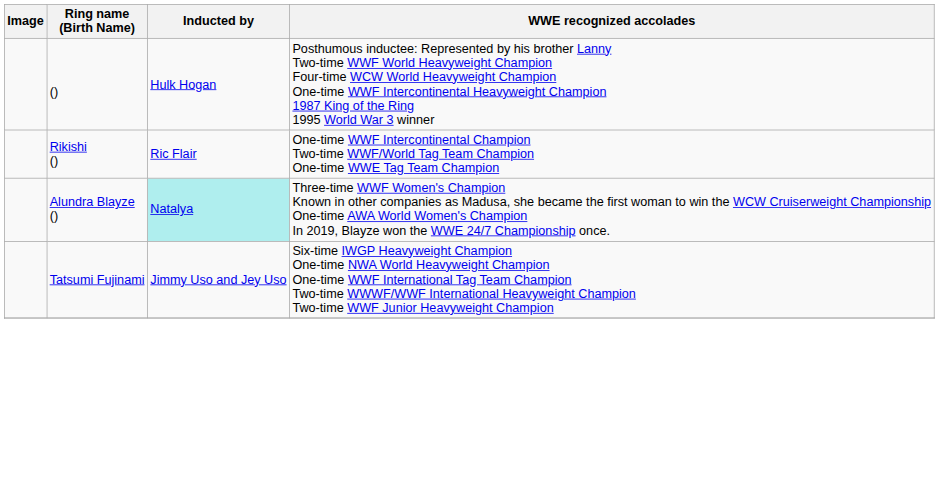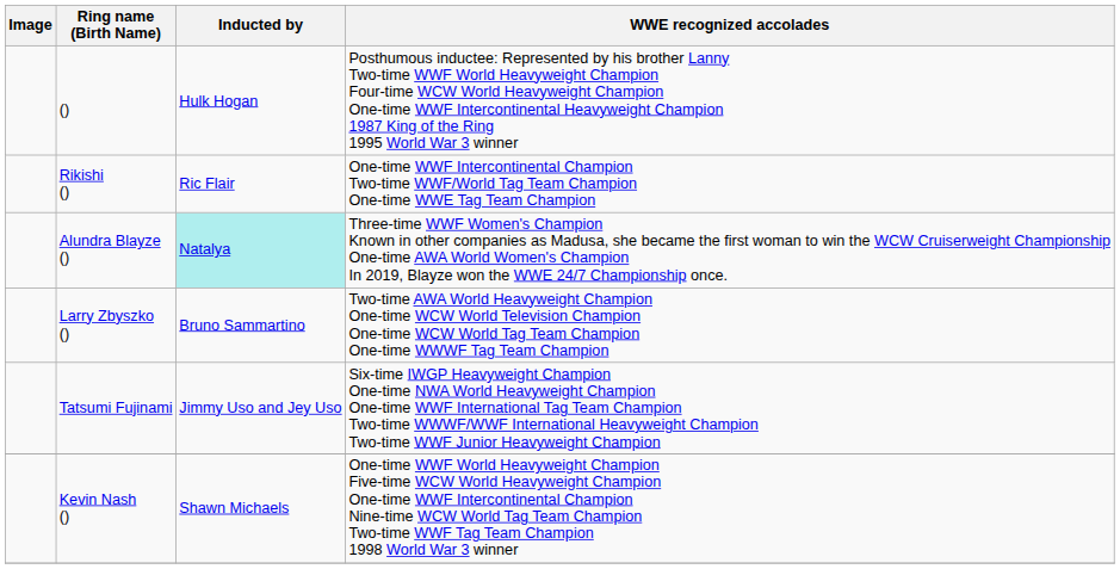 <table class="wikitable">
 <tr>
 <th class="unsortable">Image</th>
 <th>Ring name<br>(Birth Name)</th>
 <th>Inducted by</th>
 <th class="unsortable">WWE recognized accolades</th>
 </tr>
 <tr>
 <td></td>
 <td><strong></strong><br>()</td>
 <td><a href='#'>Hulk Hogan</a></td>
 <td>Posthumous inductee: Represented by his brother <a href='#'>Lanny</a><br>Two-time <a href='#'>WWF World Heavyweight Champion</a><br>Four-time <a href='#'>WCW World Heavyweight Champion</a><br>One-time <a href='#'>WWF Intercontinental Heavyweight Champion</a><br><a href='#'>1987 King of the Ring</a><br>1995 <a href='#'>World War 3</a> winner</td>
 </tr>
 <tr>
 <td></td>
 <td><a href='#'>Rikishi</a><br>()</td>
 <td><a href='#'>Ric Flair</a></td>
 <td>One-time <a href='#'>WWF Intercontinental Champion</a><br>Two-time <a href='#'>WWF/World Tag Team Champion</a><br>One-time <a href='#'>WWE Tag Team Champion</a></td>
 </tr>
 <tr>
 <td></td>
 <td><a href='#'>Alundra Blayze</a><br>()</td>
 <td style="background: paleturquoise;"><a href='#'>Natalya</a></td>
 <td>Three-time <a href='#'>WWF Women's Champion</a><br>Known in other companies as Madusa, she became the first woman to win the <a href='#'>WCW Cruiserweight Championship</a> <br>One-time <a href='#'>AWA World Women's Champion</a><br>In 2019, Blayze won the <a href='#'>WWE 24/7 Championship</a> once.</td>
 </tr>
 <tr>
 <td></td>
+<td><a href='#'>Larry Zbyszko</a><br>()</td>
+<td><a href='#'>Bruno Sammartino</a></td>
+<td>Two-time <a href='#'>AWA World Heavyweight Champion</a><br>One-time <a href='#'>WCW World Television Champion</a><br>One-time <a href='#'>WCW World Tag Team Champion</a><br>One-time <a href='#'>WWWF Tag Team Champion</a></td>
+</tr>
+<tr>
+<td></td>
 <td><a href='#'>Tatsumi Fujinami</a></td>
 <td><a href='#'>Jimmy Uso and Jey Uso</a></td>
 <td>Six-time <a href='#'>IWGP Heavyweight Champion</a><br>One-time <a href='#'>NWA World Heavyweight Champion</a><br>One-time <a href='#'>WWF International Tag Team Champion</a><br>Two-time <a href='#'>WWWF/WWF International Heavyweight Champion</a><br>Two-time <a href='#'>WWF Junior Heavyweight Champion</a></td>
 </tr>
 <tr>
 </tr>
 <tr>
+<td></td>
+<td><a href='#'>Kevin Nash</a><strong></strong><br>()</td>
+<td><a href='#'>Shawn Michaels</a></td>
+<td>One-time <a href='#'>WWF World Heavyweight Champion</a><br>Five-time <a href='#'>WCW World Heavyweight Champion</a><br>One-time <a href='#'>WWF Intercontinental Champion</a><br>Nine-time <a href='#'>WCW World Tag Team Champion</a><br>Two-time <a href='#'>WWF Tag Team Champion</a><br>1998 <a href='#'>World War 3</a> winner</td>
+</tr>
+<tr>
 </tr>
 </table>
